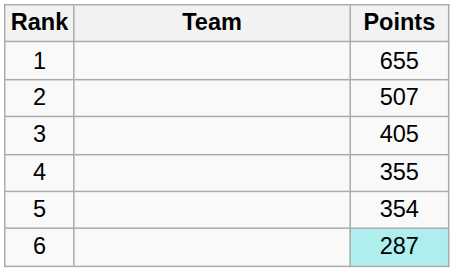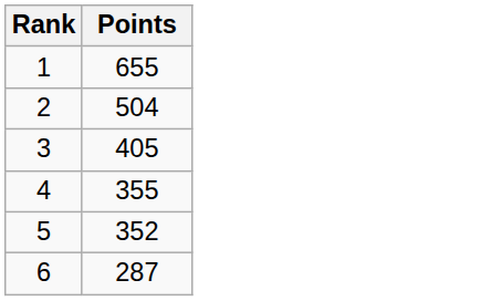 <table class="wikitable" style="text-align:center;">
 <tr>
 <th width=40>Rank</th>
-<th width=180>Team</th>
 <th width=60>Points</th>
 </tr>
 <tr>
 <td>1</td>
-<td align=left></td>
 <td>655</td>
 </tr>
 <tr>
 <td>2</td>
-<td align=left></td>
-<td>507</td>
+<td>504</td>
 </tr>
 <tr>
 <td>3</td>
-<td align=left></td>
 <td>405</td>
 </tr>
 <tr>
 <td>4</td>
-<td align=left></td>
 <td>355</td>
 </tr>
 <tr>
 <td>5</td>
-<td align=left></td>
-<td>354</td>
+<td>352</td>
 </tr>
 <tr>
 <td>6</td>
-<td align=left></td>
-<td style="background: paleturquoise;">287</td>
+<td>287</td>
 </tr>
 </table>
